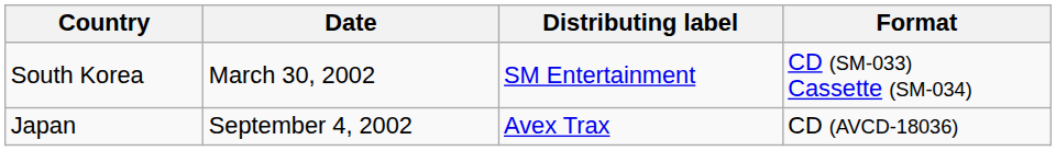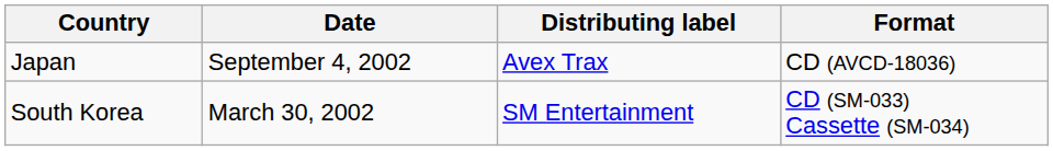 <table class="wikitable" style="width:700px">
 <tr>
 <th>Country</th>
 <th>Date</th>
 <th>Distributing label</th>
 <th>Format</th>
 </tr>
 <tr>
+<td>Japan</td>
+<td>September 4, 2002</td>
+<td><a href='#'>Avex Trax</a></td>
+<td>CD <small>(AVCD-18036)</small></td>
+</tr>
+<tr>
 <td>South Korea</td>
 <td>March 30, 2002</td>
 <td><a href='#'>SM Entertainment</a></td>
 <td><a href='#'>CD</a> <small>(SM-033)</small><br><a href='#'>Cassette</a> <small>(SM-034)</small></td>
 </tr>
-<tr>
-<td>Japan</td>
-<td>September 4, 2002</td>
-<td><a href='#'>Avex Trax</a></td>
-<td>CD <small>(AVCD-18036)</small></td>
-</tr>
 </table>
